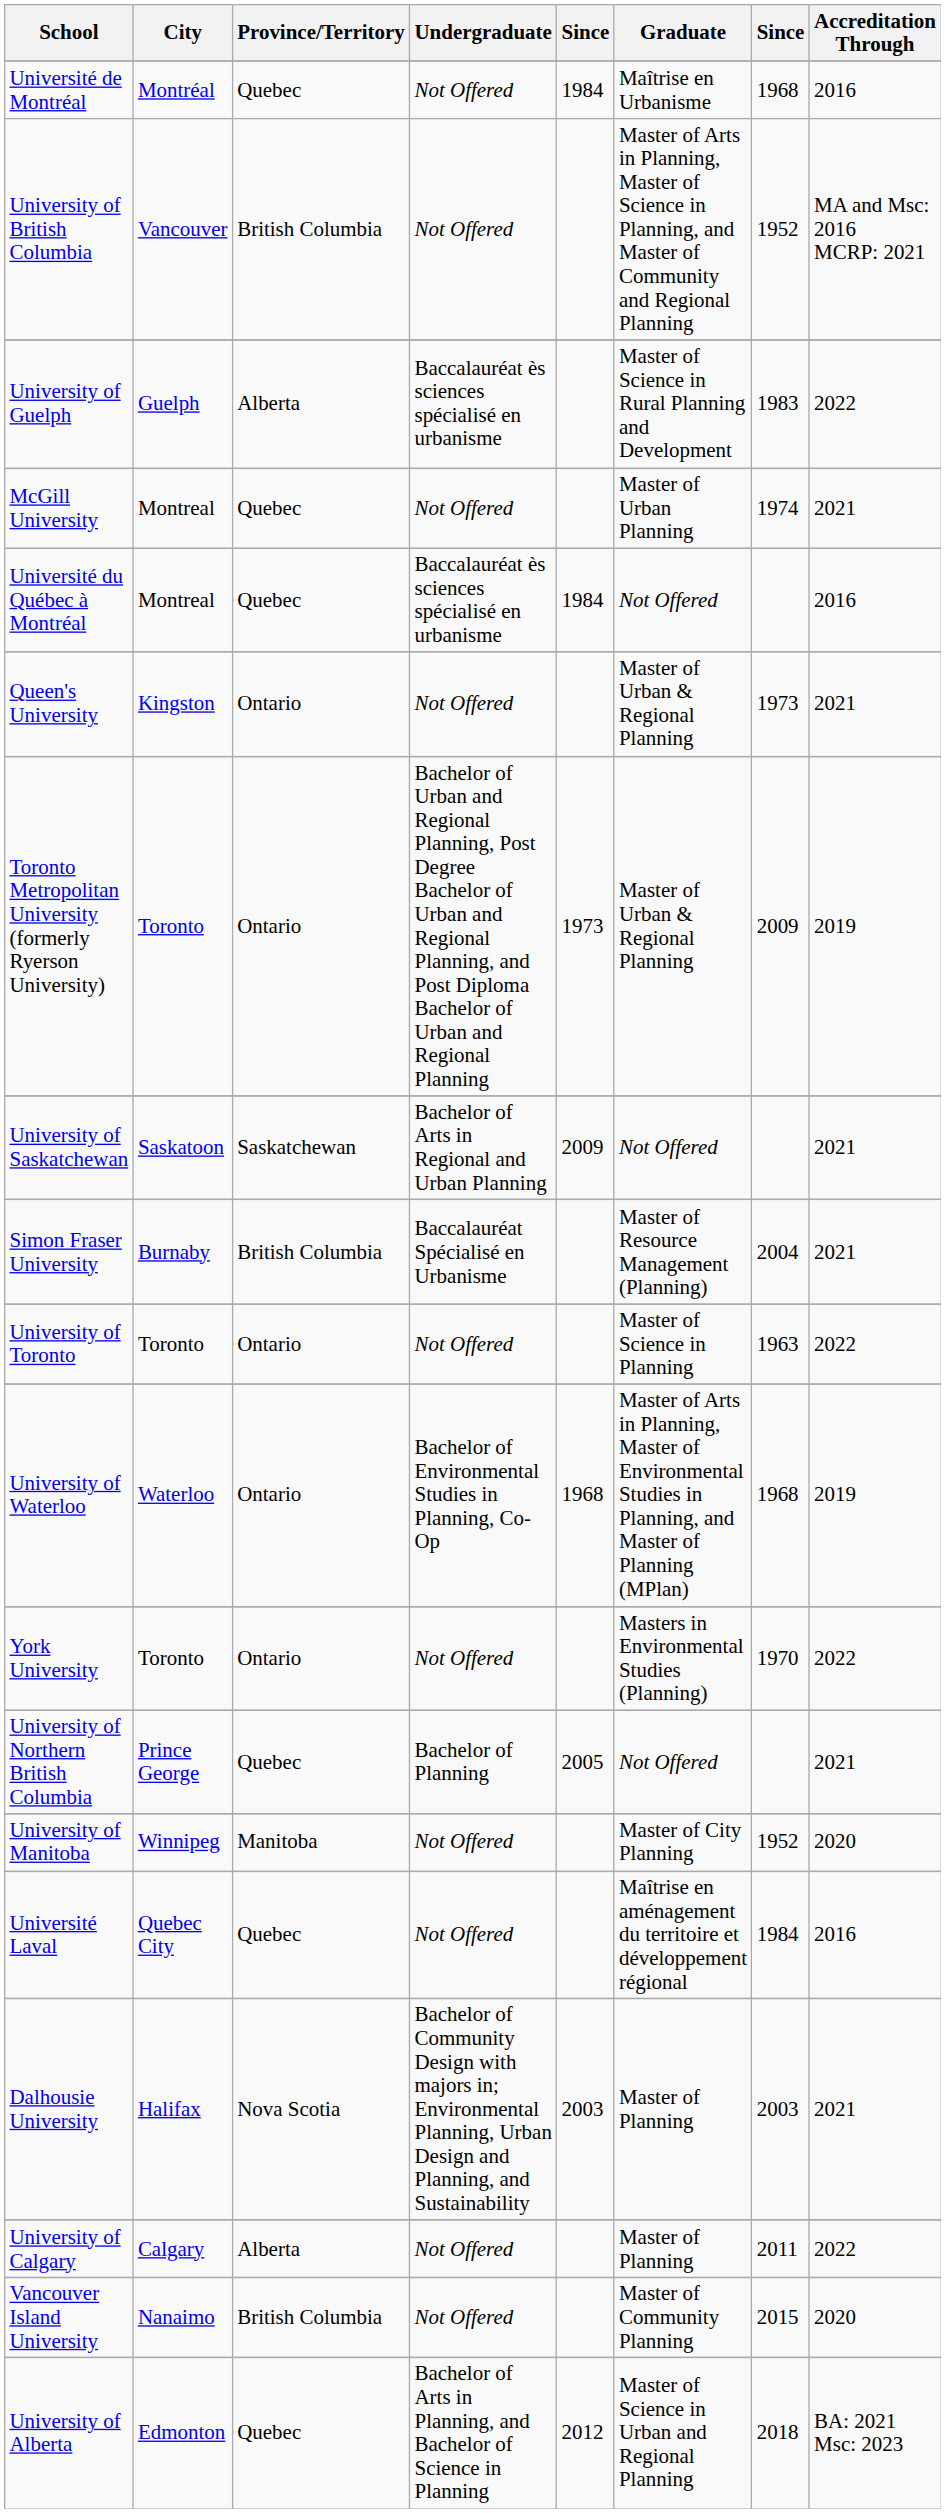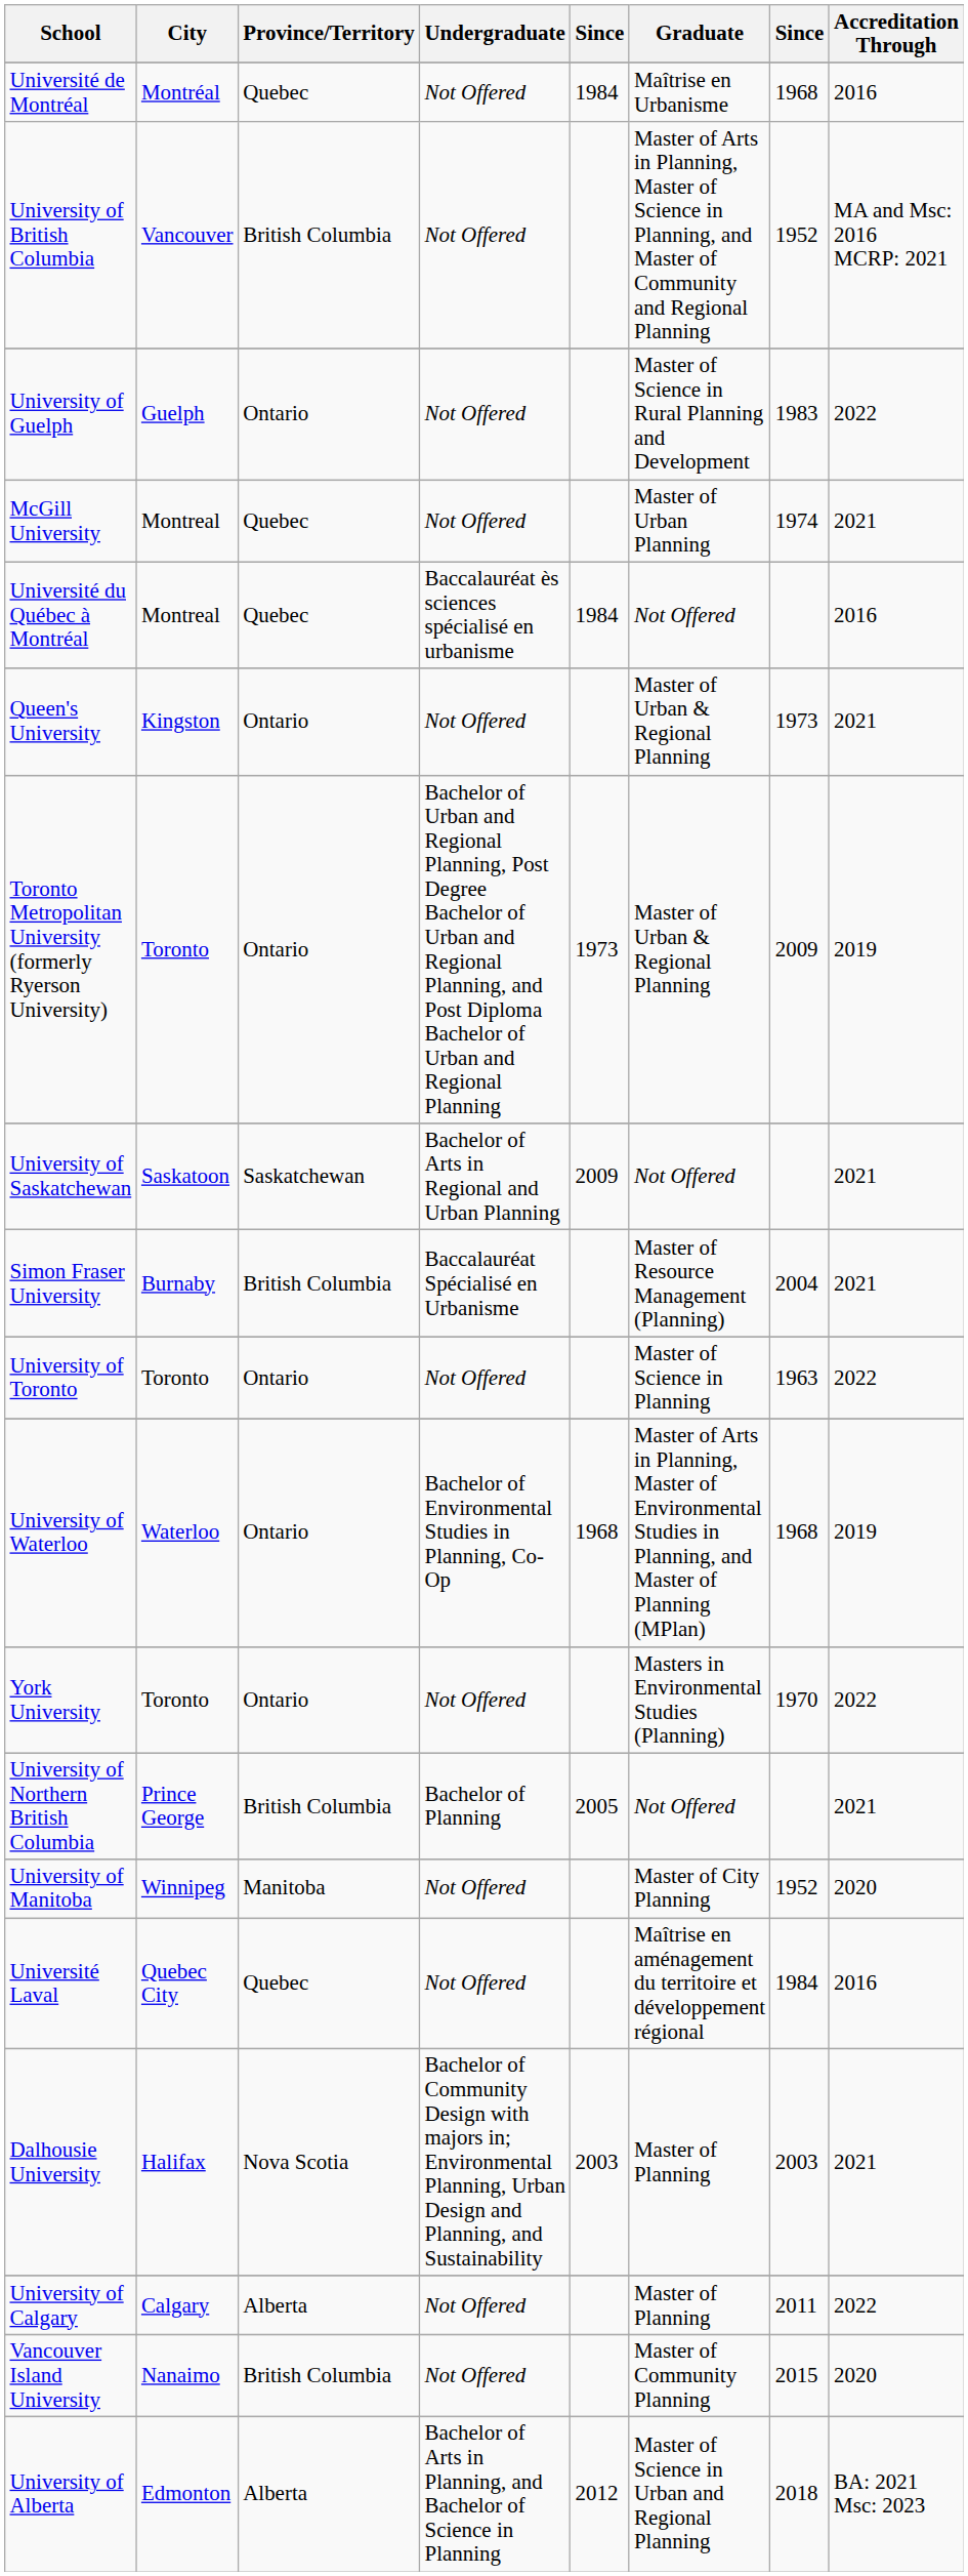 <table class="wikitable sortable">
 <tr>
 <th>School</th>
 <th>City</th>
 <th>Province/Territory</th>
 <th>Undergraduate</th>
 <th>Since</th>
 <th>Graduate</th>
 <th>Since</th>
 <th>Accreditation Through</th>
 </tr>
 <tr>
 </tr>
 <tr>
 <td><a href='#'>Université de Montréal</a></td>
 <td><a href='#'>Montréal</a></td>
 <td>Quebec</td>
 <td><em>Not Offered</em></td>
 <td>1984</td>
 <td>Maîtrise en Urbanisme</td>
 <td>1968</td>
 <td>2016</td>
 </tr>
 <tr>
 <td><a href='#'>University of British Columbia</a></td>
 <td><a href='#'>Vancouver</a></td>
 <td>British Columbia</td>
 <td><em>Not Offered</em></td>
 <td></td>
 <td>Master of Arts in Planning, Master of Science in Planning, and Master of Community and Regional Planning</td>
 <td>1952</td>
 <td>MA and Msc: 2016<br>MCRP: 2021</td>
 </tr>
 <tr>
 </tr>
 <tr>
 <td><a href='#'>University of Guelph</a></td>
 <td><a href='#'>Guelph</a></td>
-<td>Alberta</td>
-<td>Baccalauréat ès sciences spécialisé en urbanisme</td>
+<td>Ontario</td>
+<td><em>Not Offered</em></td>
 <td></td>
 <td>Master of Science in Rural Planning and Development</td>
 <td>1983</td>
 <td>2022</td>
 </tr>
 <tr>
 </tr>
 <tr>
 <td><a href='#'>McGill University</a></td>
 <td>Montreal</td>
 <td>Quebec</td>
 <td><em>Not Offered</em></td>
 <td></td>
 <td>Master of Urban Planning</td>
 <td>1974</td>
 <td>2021</td>
 </tr>
 <tr>
 </tr>
 <tr>
 <td><a href='#'>Université du Québec à Montréal</a></td>
 <td>Montreal</td>
 <td>Quebec</td>
 <td>Baccalauréat ès sciences spécialisé en urbanisme</td>
 <td>1984</td>
 <td><em>Not Offered</em></td>
 <td></td>
 <td>2016</td>
 </tr>
 <tr>
 </tr>
 <tr>
 <td><a href='#'>Queen's University</a></td>
 <td><a href='#'>Kingston</a></td>
 <td>Ontario</td>
 <td><em>Not Offered</em></td>
 <td></td>
 <td>Master of Urban & Regional Planning</td>
 <td>1973</td>
 <td>2021</td>
 </tr>
 <tr>
 </tr>
 <tr>
 <td><a href='#'>Toronto Metropolitan University</a> (formerly Ryerson University)</td>
 <td><a href='#'>Toronto</a></td>
 <td>Ontario</td>
 <td>Bachelor of Urban and Regional Planning, Post Degree Bachelor of Urban and Regional Planning, and Post Diploma Bachelor of Urban and Regional Planning</td>
 <td>1973</td>
 <td>Master of Urban & Regional Planning</td>
 <td>2009</td>
 <td>2019</td>
 </tr>
 <tr>
 </tr>
 <tr>
 <td><a href='#'>University of Saskatchewan</a></td>
 <td><a href='#'>Saskatoon</a></td>
 <td>Saskatchewan</td>
 <td>Bachelor of Arts in Regional and Urban Planning</td>
 <td>2009</td>
 <td><em>Not Offered</em></td>
 <td></td>
 <td>2021</td>
 </tr>
 <tr>
 </tr>
 <tr>
 <td><a href='#'>Simon Fraser University</a></td>
 <td><a href='#'>Burnaby</a></td>
 <td>British Columbia</td>
 <td>Baccalauréat Spécialisé en Urbanisme</td>
 <td></td>
 <td>Master of Resource Management (Planning)</td>
 <td>2004</td>
 <td>2021</td>
 </tr>
 <tr>
 </tr>
 <tr>
 <td><a href='#'>University of Toronto</a></td>
 <td>Toronto</td>
 <td>Ontario</td>
 <td><em>Not Offered</em></td>
 <td></td>
 <td>Master of Science in Planning</td>
 <td>1963</td>
 <td>2022</td>
 </tr>
 <tr>
 </tr>
 <tr>
 <td><a href='#'>University of Waterloo</a></td>
 <td><a href='#'>Waterloo</a></td>
 <td>Ontario</td>
 <td>Bachelor of Environmental Studies in Planning, Co-Op</td>
 <td>1968</td>
 <td>Master of Arts in Planning, Master of Environmental Studies in Planning, and Master of Planning (MPlan)</td>
 <td>1968</td>
 <td>2019</td>
 </tr>
 <tr>
 </tr>
 <tr>
 <td><a href='#'>York University</a></td>
 <td>Toronto</td>
 <td>Ontario</td>
 <td><em>Not Offered</em></td>
 <td></td>
 <td>Masters in Environmental Studies (Planning)</td>
 <td>1970</td>
 <td>2022</td>
 </tr>
 <tr>
 </tr>
 <tr>
 <td><a href='#'>University of Northern British Columbia</a></td>
 <td><a href='#'>Prince George</a></td>
-<td>Quebec</td>
+<td>British Columbia</td>
 <td>Bachelor of Planning</td>
 <td>2005</td>
 <td><em>Not Offered</em></td>
 <td></td>
 <td>2021</td>
 </tr>
 <tr>
 </tr>
 <tr>
 <td><a href='#'>University of Manitoba</a></td>
 <td><a href='#'>Winnipeg</a></td>
 <td>Manitoba</td>
 <td><em>Not Offered</em></td>
 <td></td>
 <td>Master of City Planning</td>
 <td>1952</td>
 <td>2020</td>
 </tr>
 <tr>
 </tr>
 <tr>
 <td><a href='#'>Université Laval</a></td>
 <td><a href='#'>Quebec City</a></td>
 <td>Quebec</td>
 <td><em>Not Offered</em></td>
 <td></td>
 <td>Maîtrise en aménagement du territoire et développement régional</td>
 <td>1984</td>
 <td>2016</td>
 </tr>
 <tr>
 </tr>
 <tr>
 <td><a href='#'>Dalhousie University</a></td>
 <td><a href='#'>Halifax</a></td>
 <td>Nova Scotia</td>
 <td>Bachelor of Community Design with majors in; Environmental Planning, Urban Design and Planning, and Sustainability</td>
 <td>2003</td>
 <td>Master of Planning</td>
 <td>2003</td>
 <td>2021</td>
 </tr>
 <tr>
 </tr>
 <tr>
 <td><a href='#'>University of Calgary</a></td>
 <td><a href='#'>Calgary</a></td>
 <td>Alberta</td>
 <td><em>Not Offered</em></td>
 <td></td>
 <td>Master of Planning</td>
 <td>2011</td>
 <td>2022</td>
 </tr>
 <tr>
 </tr>
 <tr>
 <td><a href='#'>Vancouver Island University</a></td>
 <td><a href='#'>Nanaimo</a></td>
 <td>British Columbia</td>
 <td><em>Not Offered</em></td>
 <td></td>
 <td>Master of Community Planning</td>
 <td>2015</td>
 <td>2020</td>
 </tr>
 <tr>
 </tr>
 <tr>
 <td><a href='#'>University of Alberta</a></td>
 <td><a href='#'>Edmonton</a></td>
-<td>Quebec</td>
+<td>Alberta</td>
 <td>Bachelor of Arts in Planning, and Bachelor of Science in Planning</td>
 <td>2012</td>
 <td>Master of Science in Urban and Regional Planning</td>
 <td>2018</td>
 <td>BA: 2021<br>Msc: 2023</td>
 </tr>
 <tr>
 </tr>
 </table>
